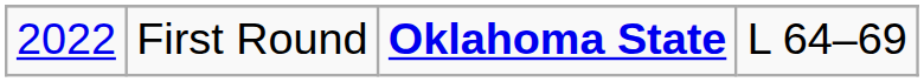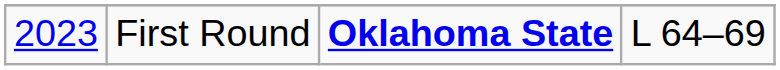 <table class="wikitable" style="text-align:center">
 <tr>
 </tr>
 <tr align="center">
-<td><a href='#'>2022</a></td>
+<td><a href='#'>2023</a></td>
 <td>First Round</td>
 <td><strong><a href='#'>Oklahoma State</a></strong></td>
 <td>L 64–69</td>
 </tr>
 </table>
